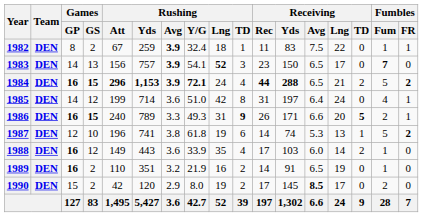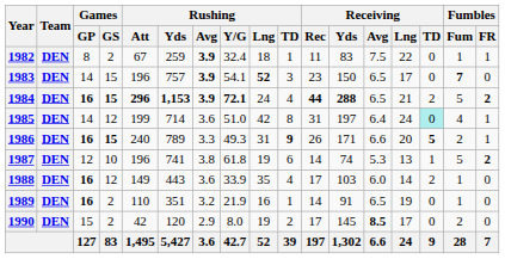 <table class= "wikitable" style="text-align:center;">
 <tr>
 <th rowspan="2">Year</th>
 <th rowspan="2">Team</th>
 <th colspan="2">Games</th>
 <th colspan="6">Rushing</th>
 <th colspan="5">Receiving</th>
 <th colspan="2">Fumbles</th>
 </tr>
 <tr>
 <th>GP</th>
 <th>GS</th>
 <th>Att</th>
 <th>Yds</th>
 <th>Avg</th>
 <th>Y/G</th>
 <th>Lng</th>
 <th>TD</th>
 <th>Rec</th>
 <th>Yds</th>
 <th>Avg</th>
 <th>Lng</th>
 <th>TD</th>
 <th>Fum</th>
 <th>FR</th>
 </tr>
 <tr>
 <th><a href='#'>1982</a></th>
 <th><a href='#'>DEN</a></th>
 <td>8</td>
 <td>2</td>
 <td>67</td>
 <td>259</td>
 <td><strong>3.9</strong></td>
 <td>32.4</td>
 <td>18</td>
 <td>1</td>
 <td>11</td>
 <td>83</td>
 <td>7.5</td>
 <td>22</td>
 <td>0</td>
 <td>1</td>
 <td>1</td>
 </tr>
 <tr>
 <th><a href='#'>1983</a></th>
 <th><a href='#'>DEN</a></th>
 <td>14</td>
-<td>13</td>
-<td>156</td>
+<td>15</td>
+<td>196</td>
 <td>757</td>
 <td><strong>3.9</strong></td>
 <td>54.1</td>
 <td><strong>52</strong></td>
 <td>3</td>
 <td>23</td>
 <td>150</td>
 <td>6.5</td>
 <td>17</td>
 <td>0</td>
 <td><strong>7</strong></td>
 <td>0</td>
 </tr>
 <tr>
 <th><a href='#'>1984</a></th>
 <th><a href='#'>DEN</a></th>
 <td><strong>16</strong></td>
 <td><strong>15</strong></td>
 <td><strong>296</strong></td>
 <td><strong>1,153</strong></td>
 <td><strong>3.9</strong></td>
 <td><strong>72.1</strong></td>
 <td>24</td>
 <td>4</td>
 <td><strong>44</strong></td>
 <td><strong>288</strong></td>
 <td>6.5</td>
 <td>21</td>
 <td>2</td>
 <td>5</td>
 <td><strong>2</strong></td>
 </tr>
 <tr>
 <th><a href='#'>1985</a></th>
 <th><a href='#'>DEN</a></th>
 <td>14</td>
 <td>12</td>
 <td>199</td>
 <td>714</td>
 <td>3.6</td>
 <td>51.0</td>
 <td>42</td>
 <td>8</td>
 <td>31</td>
 <td>197</td>
 <td>6.4</td>
 <td>24</td>
-<td>0</td>
+<td style="background: paleturquoise;">0</td>
 <td>4</td>
 <td>1</td>
 </tr>
 <tr>
 <th><a href='#'>1986</a></th>
 <th><a href='#'>DEN</a></th>
 <td><strong>16</strong></td>
 <td><strong>15</strong></td>
 <td>240</td>
 <td>789</td>
 <td>3.3</td>
 <td>49.3</td>
 <td>31</td>
 <td><strong>9</strong></td>
 <td>26</td>
 <td>171</td>
 <td>6.6</td>
 <td>20</td>
 <td><strong>5</strong></td>
 <td>2</td>
 <td>1</td>
 </tr>
 <tr>
 <th><a href='#'>1987</a></th>
 <th><a href='#'>DEN</a></th>
 <td>12</td>
 <td>10</td>
 <td>196</td>
 <td>741</td>
 <td>3.8</td>
 <td>61.8</td>
 <td>19</td>
 <td>6</td>
 <td>14</td>
 <td>74</td>
 <td>5.3</td>
 <td>13</td>
 <td>1</td>
 <td>5</td>
 <td><strong>2</strong></td>
 </tr>
 <tr>
 <th><a href='#'>1988</a></th>
 <th><a href='#'>DEN</a></th>
 <td><strong>16</strong></td>
 <td>12</td>
 <td>149</td>
 <td>443</td>
 <td>3.6</td>
 <td>33.9</td>
 <td>35</td>
 <td>4</td>
 <td>17</td>
 <td>103</td>
 <td>6.0</td>
 <td>14</td>
 <td>2</td>
 <td>1</td>
 <td>0</td>
 </tr>
 <tr>
 <th><a href='#'>1989</a></th>
 <th><a href='#'>DEN</a></th>
 <td><strong>16</strong></td>
 <td>2</td>
 <td>110</td>
 <td>351</td>
 <td>3.2</td>
 <td>21.9</td>
 <td>16</td>
-<td>2</td>
+<td>1</td>
 <td>14</td>
 <td>91</td>
 <td>6.5</td>
 <td>19</td>
 <td>0</td>
 <td>1</td>
 <td>0</td>
 </tr>
 <tr>
 <th><a href='#'>1990</a></th>
 <th><a href='#'>DEN</a></th>
 <td>15</td>
 <td>2</td>
 <td>42</td>
 <td>120</td>
 <td>2.9</td>
 <td>8.0</td>
 <td>19</td>
 <td>2</td>
 <td>17</td>
 <td>145</td>
 <td><strong>8.5</strong></td>
 <td>17</td>
 <td>0</td>
 <td>2</td>
 <td>0</td>
 </tr>
 <tr>
 <th colspan="2"></th>
 <th>127</th>
 <th>83</th>
 <th>1,495</th>
 <th>5,427</th>
 <th>3.6</th>
 <th>42.7</th>
 <th>52</th>
 <th>39</th>
 <th>197</th>
 <th>1,302</th>
 <th>6.6</th>
 <th>24</th>
 <th>9</th>
 <th>28</th>
 <th>7</th>
 </tr>
 </table>
